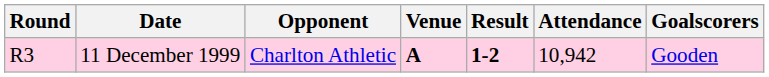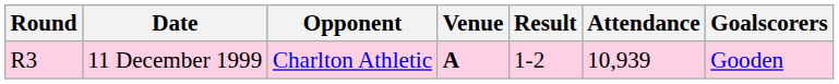 <table class="wikitable">
 <tr>
 <th>Round</th>
 <th>Date</th>
 <th>Opponent</th>
 <th>Venue</th>
 <th>Result</th>
 <th>Attendance</th>
 <th>Goalscorers</th>
 </tr>
 <tr style="background-color: #ffd0e3;">
 <td>R3</td>
 <td>11 December 1999</td>
 <td><a href='#'>Charlton Athletic</a></td>
 <td><strong>A</strong></td>
-<td><strong>1-2</strong></td>
-<td>10,942</td>
+<td>1-2</td>
+<td>10,939</td>
 <td><a href='#'>Gooden</a></td>
 </tr>
 </table>
